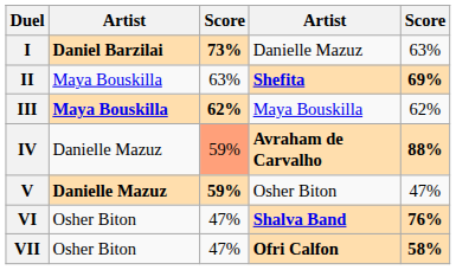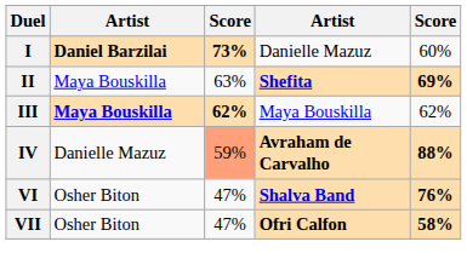 <table class="sortable wikitable" style="margin: 1em auto 1em auto; text-align:center; font-size:90%; line-height:18px;">
 <tr>
 </tr>
 <tr>
 <th class="unsortable">Duel</th>
 <th width="120">Artist</th>
 <th>Score</th>
 <th width="120">Artist</th>
 <th>Score</th>
 </tr>
 <tr>
 <th>I</th>
 <td align="left" style="font-weight:bold; background:navajowhite;">Daniel Barzilai</td>
 <td style="font-weight:bold; background:navajowhite;">73%</td>
 <td align="left">Danielle Mazuz</td>
-<td>63%</td>
+<td>60%</td>
 </tr>
 <tr>
 <th>II</th>
 <td align="left"><a href='#'>Maya Bouskilla</a></td>
 <td>63%</td>
 <td align="left" style="font-weight:bold; background:navajowhite;"><a href='#'>Shefita</a></td>
 <td style="font-weight:bold; background:navajowhite;">69%</td>
 </tr>
 <tr>
 <th>III</th>
 <td align="left" style="font-weight:bold; background:navajowhite;"><a href='#'>Maya Bouskilla</a></td>
 <td style="font-weight:bold; background:navajowhite;">62%</td>
 <td align="left"><a href='#'>Maya Bouskilla</a></td>
 <td>62%</td>
 </tr>
 <tr>
 <th>IV</th>
 <td align="left">Danielle Mazuz</td>
 <td style="background: lightsalmon;">59%</td>
 <td align="left" style="font-weight:bold; background:navajowhite;">Avraham de Carvalho</td>
 <td style="font-weight:bold; background:navajowhite;">88%</td>
 </tr>
 <tr>
-<th>V</th>
-<td align="left" style="font-weight:bold; background:navajowhite;">Danielle Mazuz</td>
-<td style="font-weight:bold; background:navajowhite;">59%</td>
-<td align="left">Osher Biton</td>
-<td>47%</td>
-</tr>
-<tr>
 <th>VI</th>
 <td align="left">Osher Biton</td>
 <td>47%</td>
 <td align="left" style="font-weight:bold; background:navajowhite;"><a href='#'>Shalva Band</a></td>
 <td style="font-weight:bold; background:navajowhite;">76%</td>
 </tr>
 <tr>
 <th>VII</th>
 <td align="left">Osher Biton</td>
 <td>47%</td>
 <td align="left" style="font-weight:bold; background:navajowhite;">Ofri Calfon</td>
 <td style="font-weight:bold; background:navajowhite;">58%</td>
 </tr>
 </table>
